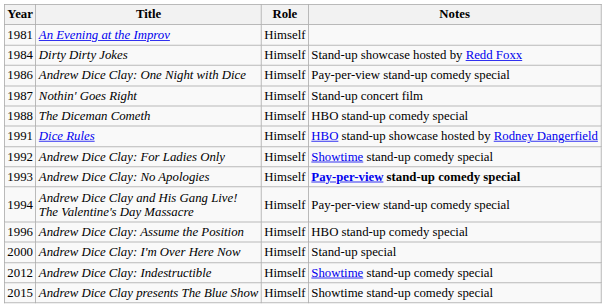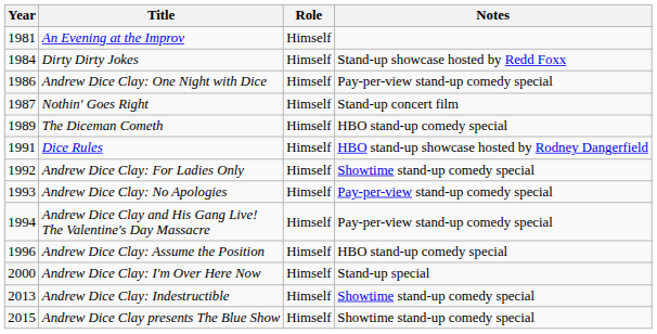 <table class="wikitable sortable">
 <tr>
 <th>Year</th>
 <th>Title</th>
 <th>Role</th>
 <th>Notes</th>
 </tr>
 <tr>
 <td>1981</td>
 <td><em><a href='#'>An Evening at the Improv</a></em></td>
 <td>Himself</td>
 <td></td>
 </tr>
 <tr>
 <td>1984</td>
 <td><em>Dirty Dirty Jokes</em></td>
 <td>Himself</td>
 <td>Stand-up showcase hosted by <a href='#'>Redd Foxx</a></td>
 </tr>
 <tr>
 <td>1986</td>
 <td><em>Andrew Dice Clay: One Night with Dice</em></td>
 <td>Himself</td>
 <td>Pay-per-view stand-up comedy special</td>
 </tr>
 <tr>
 <td>1987</td>
 <td><em>Nothin' Goes Right</em></td>
 <td>Himself</td>
 <td>Stand-up concert film</td>
 </tr>
 <tr>
-<td>1988</td>
+<td>1989</td>
 <td><em>The Diceman Cometh</em></td>
 <td>Himself</td>
 <td>HBO stand-up comedy special</td>
 </tr>
 <tr>
 <td>1991</td>
 <td><em><a href='#'>Dice Rules</a></em></td>
 <td>Himself</td>
 <td><a href='#'>HBO</a> stand-up showcase hosted by <a href='#'>Rodney Dangerfield</a></td>
 </tr>
 <tr>
 <td>1992</td>
 <td><em>Andrew Dice Clay: For Ladies Only</em></td>
 <td>Himself</td>
 <td><a href='#'>Showtime</a> stand-up comedy special</td>
 </tr>
 <tr>
 <td>1993</td>
 <td><em>Andrew Dice Clay: No Apologies</em></td>
 <td>Himself</td>
-<td><strong><a href='#'>Pay-per-view</a> stand-up comedy special</strong></td>
+<td><a href='#'>Pay-per-view</a> stand-up comedy special</td>
 </tr>
 <tr>
 <td>1994</td>
 <td><em>Andrew Dice Clay and His Gang Live!<br>The Valentine's Day Massacre</em></td>
 <td>Himself</td>
 <td>Pay-per-view stand-up comedy special</td>
 </tr>
 <tr>
 <td>1996</td>
 <td><em>Andrew Dice Clay: Assume the Position</em></td>
 <td>Himself</td>
 <td>HBO stand-up comedy special</td>
 </tr>
 <tr>
 <td>2000</td>
 <td><em>Andrew Dice Clay: I'm Over Here Now</em></td>
 <td>Himself</td>
 <td>Stand-up special</td>
 </tr>
 <tr>
-<td>2012</td>
+<td>2013</td>
 <td><em>Andrew Dice Clay: Indestructible</em></td>
 <td>Himself</td>
 <td><a href='#'>Showtime</a> stand-up comedy special</td>
 </tr>
 <tr>
 <td>2015</td>
 <td><em>Andrew Dice Clay presents The Blue Show</em></td>
 <td>Himself</td>
 <td>Showtime stand-up comedy special</td>
 </tr>
 </table>
